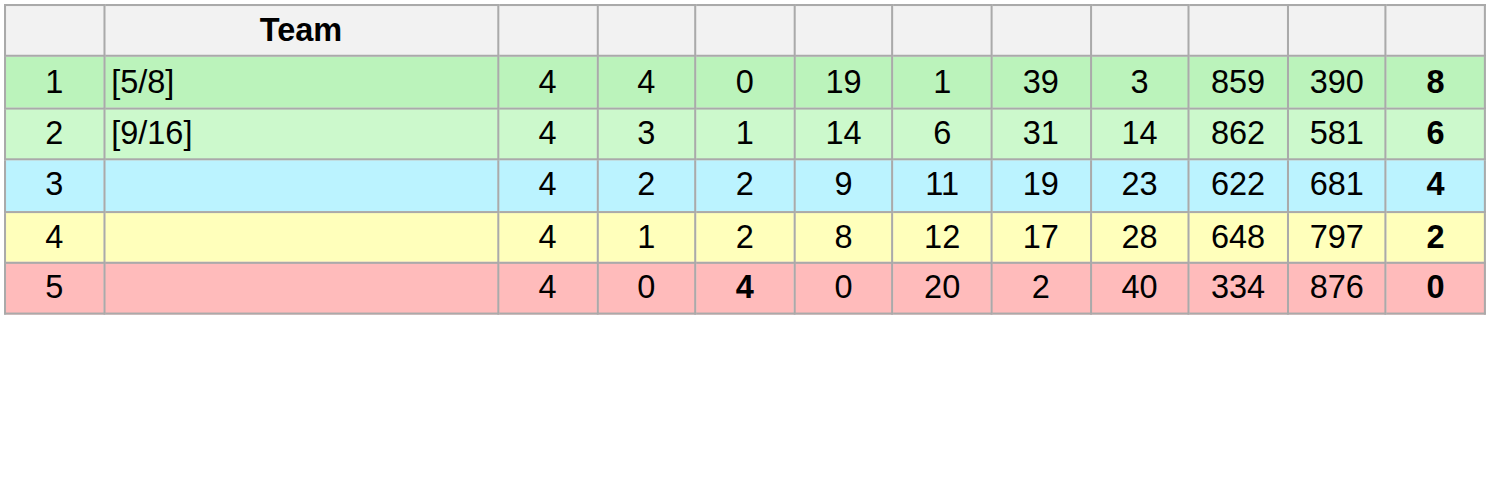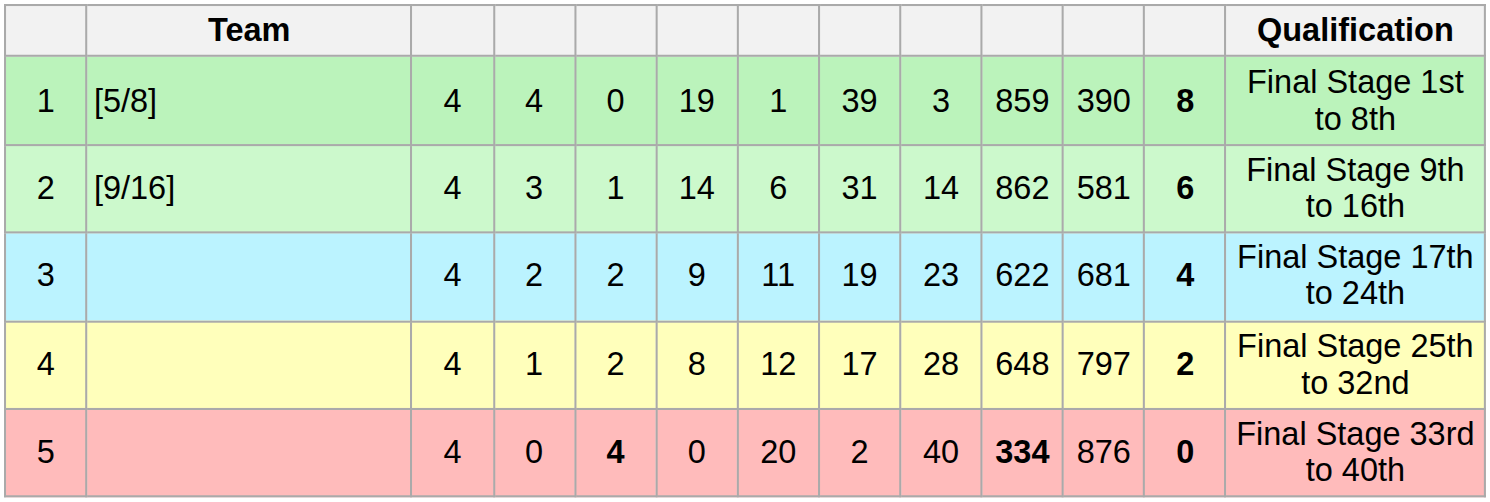 <table class=wikitable style="text-align:center" width=730>
 <tr>
 <th width=5.5%></th>
 <th width=22%>Team</th>
 <th width=5.5%></th>
 <th width=5.5%></th>
 <th width=5.5%></th>
 <th width=5.5%></th>
 <th width=5.5%></th>
 <th width=5.5%></th>
 <th width=5.5%></th>
 <th width=5.5%></th>
 <th width=5.5%></th>
 <th width=5.5%></th>
+<th width=18%>Qualification</th>
 </tr>
 <tr bgcolor=#bbf3bb>
 <td>1</td>
 <td style="text-align:left"> [5/8]</td>
 <td>4</td>
 <td>4</td>
 <td>0</td>
 <td>19</td>
 <td>1</td>
 <td>39</td>
 <td>3</td>
 <td>859</td>
 <td>390</td>
 <td><strong>8</strong></td>
+<td>Final Stage 1st to 8th</td>
 </tr>
 <tr bgcolor=#ccf9cc>
 <td>2</td>
 <td style="text-align:left"> [9/16]</td>
 <td>4</td>
 <td>3</td>
 <td>1</td>
 <td>14</td>
 <td>6</td>
 <td>31</td>
 <td>14</td>
 <td>862</td>
 <td>581</td>
 <td><strong>6</strong></td>
+<td>Final Stage 9th to 16th</td>
 </tr>
 <tr bgcolor=#bbf3ff>
 <td>3</td>
 <td style="text-align:left"></td>
 <td>4</td>
 <td>2</td>
 <td>2</td>
 <td>9</td>
 <td>11</td>
 <td>19</td>
 <td>23</td>
 <td>622</td>
 <td>681</td>
 <td><strong>4</strong></td>
+<td>Final Stage 17th to 24th</td>
 </tr>
 <tr bgcolor=#ffffbb>
 <td>4</td>
 <td style="text-align:left"></td>
 <td>4</td>
 <td>1</td>
 <td>2</td>
 <td>8</td>
 <td>12</td>
 <td>17</td>
 <td>28</td>
 <td>648</td>
 <td>797</td>
 <td><strong>2</strong></td>
+<td>Final Stage 25th to 32nd</td>
 </tr>
 <tr bgcolor=#ffbbbb>
 <td>5</td>
 <td style="text-align:left"></td>
 <td>4</td>
 <td>0</td>
 <td><strong>4</strong></td>
 <td>0</td>
 <td>20</td>
 <td>2</td>
 <td>40</td>
-<td>334</td>
+<td><strong>334</strong></td>
 <td>876</td>
 <td><strong>0</strong></td>
+<td>Final Stage 33rd to 40th</td>
 </tr>
 </table>
